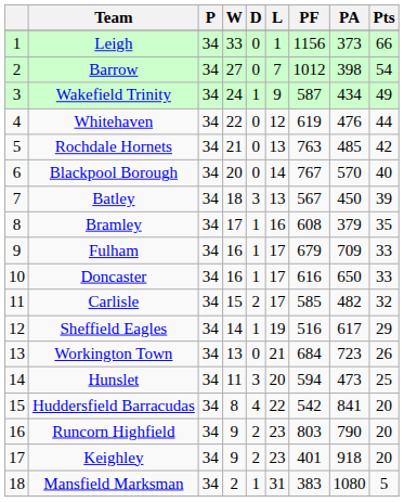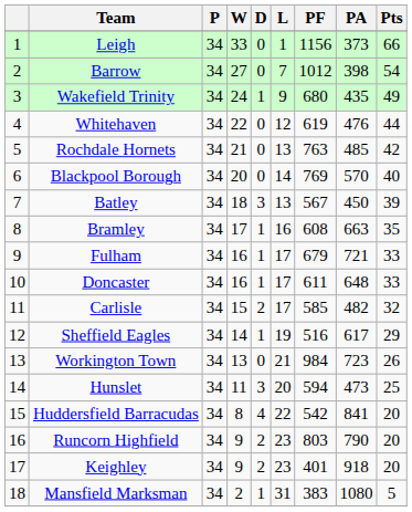 <table class="wikitable" style="text-align:center;">
 <tr>
 <th></th>
 <th>Team</th>
 <th>P</th>
 <th>W</th>
 <th>D</th>
 <th>L</th>
 <th>PF</th>
 <th>PA</th>
 <th>Pts</th>
 </tr>
 <tr --->
 </tr>
 <tr align=center style="background:#ccffcc;color:">
 <td>1</td>
 <td><a href='#'>Leigh</a></td>
 <td>34</td>
 <td>33</td>
 <td>0</td>
 <td>1</td>
 <td>1156</td>
 <td>373</td>
 <td>66</td>
 </tr>
 <tr align=center style="background:#ccffcc;color:">
 <td>2</td>
 <td><a href='#'>Barrow</a></td>
 <td>34</td>
 <td>27</td>
 <td>0</td>
 <td>7</td>
 <td>1012</td>
 <td>398</td>
 <td>54</td>
 </tr>
 <tr align=center style="background:#ccffcc;color:">
 <td>3</td>
 <td><a href='#'>Wakefield Trinity</a></td>
 <td>34</td>
 <td>24</td>
 <td>1</td>
 <td>9</td>
-<td>587</td>
-<td>434</td>
+<td>680</td>
+<td>435</td>
 <td>49</td>
 </tr>
 <tr align=center style="background:">
 <td>4</td>
 <td><a href='#'>Whitehaven</a></td>
 <td>34</td>
 <td>22</td>
 <td>0</td>
 <td>12</td>
 <td>619</td>
 <td>476</td>
 <td>44</td>
 </tr>
 <tr align=center style="background:">
 <td>5</td>
 <td><a href='#'>Rochdale Hornets</a></td>
 <td>34</td>
 <td>21</td>
 <td>0</td>
 <td>13</td>
 <td>763</td>
 <td>485</td>
 <td>42</td>
 </tr>
 <tr align=center style="background:">
 <td>6</td>
 <td><a href='#'>Blackpool Borough</a></td>
 <td>34</td>
 <td>20</td>
 <td>0</td>
 <td>14</td>
-<td>767</td>
+<td>769</td>
 <td>570</td>
 <td>40</td>
 </tr>
 <tr align=center style="background:">
 <td>7</td>
 <td><a href='#'>Batley</a></td>
 <td>34</td>
 <td>18</td>
 <td>3</td>
 <td>13</td>
 <td>567</td>
 <td>450</td>
 <td>39</td>
 </tr>
 <tr align=center style="background:">
 <td>8</td>
 <td><a href='#'>Bramley</a></td>
 <td>34</td>
 <td>17</td>
 <td>1</td>
 <td>16</td>
 <td>608</td>
-<td>379</td>
+<td>663</td>
 <td>35</td>
 </tr>
 <tr align=center style="background:">
 <td>9</td>
 <td><a href='#'>Fulham</a></td>
 <td>34</td>
 <td>16</td>
 <td>1</td>
 <td>17</td>
 <td>679</td>
-<td>709</td>
+<td>721</td>
 <td>33</td>
 </tr>
 <tr align=center style="background:">
 <td>10</td>
 <td><a href='#'>Doncaster</a></td>
 <td>34</td>
 <td>16</td>
 <td>1</td>
 <td>17</td>
-<td>616</td>
-<td>650</td>
+<td>611</td>
+<td>648</td>
 <td>33</td>
 </tr>
 <tr align=center style="background:">
 <td>11</td>
 <td><a href='#'>Carlisle</a></td>
 <td>34</td>
 <td>15</td>
 <td>2</td>
 <td>17</td>
 <td>585</td>
 <td>482</td>
 <td>32</td>
 </tr>
 <tr align=center style="background:">
 <td>12</td>
 <td><a href='#'>Sheffield Eagles</a></td>
 <td>34</td>
 <td>14</td>
 <td>1</td>
 <td>19</td>
 <td>516</td>
 <td>617</td>
 <td>29</td>
 </tr>
 <tr align=center style="background:">
 <td>13</td>
 <td><a href='#'>Workington Town</a></td>
 <td>34</td>
 <td>13</td>
 <td>0</td>
 <td>21</td>
-<td>684</td>
+<td>984</td>
 <td>723</td>
 <td>26</td>
 </tr>
 <tr align=center style="background:">
 <td>14</td>
 <td><a href='#'>Hunslet</a></td>
 <td>34</td>
 <td>11</td>
 <td>3</td>
 <td>20</td>
 <td>594</td>
 <td>473</td>
 <td>25</td>
 </tr>
 <tr align=center style="background:">
 <td>15</td>
 <td><a href='#'>Huddersfield Barracudas</a></td>
 <td>34</td>
 <td>8</td>
 <td>4</td>
 <td>22</td>
 <td>542</td>
 <td>841</td>
 <td>20</td>
 </tr>
 <tr align=center style="background:">
 <td>16</td>
 <td><a href='#'>Runcorn Highfield</a></td>
 <td>34</td>
 <td>9</td>
 <td>2</td>
 <td>23</td>
 <td>803</td>
 <td>790</td>
 <td>20</td>
 </tr>
 <tr align=center style="background:">
 <td>17</td>
 <td><a href='#'>Keighley</a></td>
 <td>34</td>
 <td>9</td>
 <td>2</td>
 <td>23</td>
 <td>401</td>
 <td>918</td>
 <td>20</td>
 </tr>
 <tr align=center style="background:">
 <td>18</td>
 <td><a href='#'>Mansfield Marksman</a></td>
 <td>34</td>
 <td>2</td>
 <td>1</td>
 <td>31</td>
 <td>383</td>
 <td>1080</td>
 <td>5</td>
 </tr>
 <tr --->
 </tr>
 </table>
